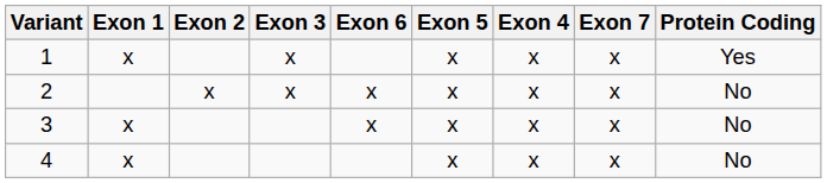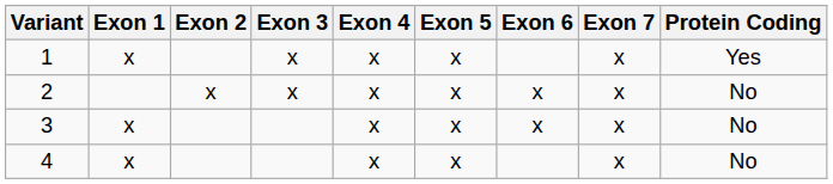 <table class="wikitable" style="text-align:center;">
 <tr>
 <th>Variant</th>
 <th>Exon 1</th>
 <th>Exon 2</th>
 <th>Exon 3</th>
+<th>Exon 4</th>
+<th>Exon 5</th>
 <th>Exon 6</th>
-<th>Exon 5</th>
-<th>Exon 4</th>
 <th>Exon 7</th>
 <th>Protein Coding</th>
 </tr>
 <tr>
 <td>1</td>
 <td>x</td>
 <td></td>
 <td>x</td>
-<td></td>
 <td>x</td>
 <td>x</td>
+<td></td>
 <td>x</td>
 <td>Yes</td>
 </tr>
 <tr>
 <td>2</td>
 <td></td>
 <td>x</td>
 <td>x</td>
 <td>x</td>
 <td>x</td>
 <td>x</td>
 <td>x</td>
 <td>No</td>
 </tr>
 <tr>
 <td>3</td>
 <td>x</td>
 <td></td>
 <td></td>
 <td>x</td>
 <td>x</td>
 <td>x</td>
 <td>x</td>
 <td>No</td>
 </tr>
 <tr>
 <td>4</td>
 <td>x</td>
 <td></td>
 <td></td>
-<td></td>
 <td>x</td>
 <td>x</td>
+<td></td>
 <td>x</td>
 <td>No</td>
 </tr>
 </table>
